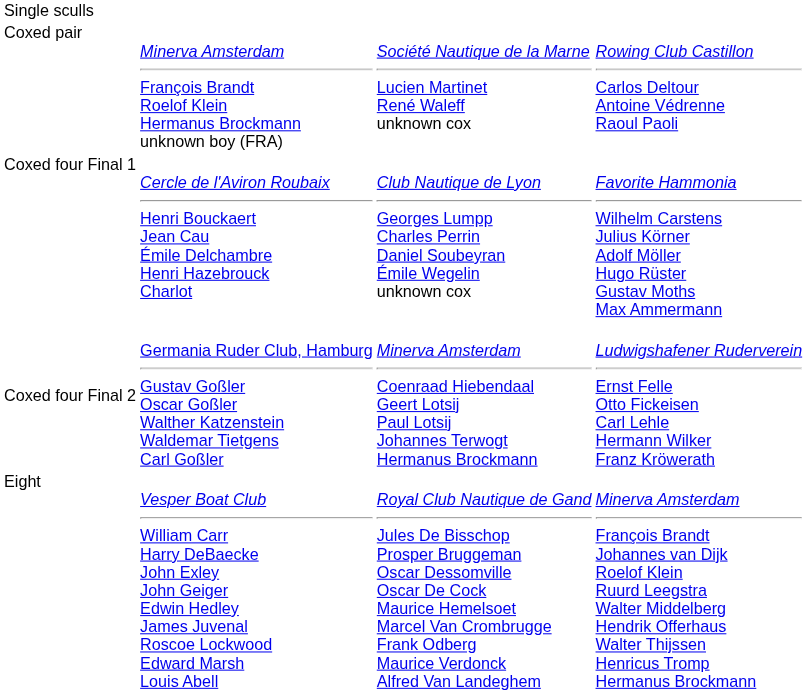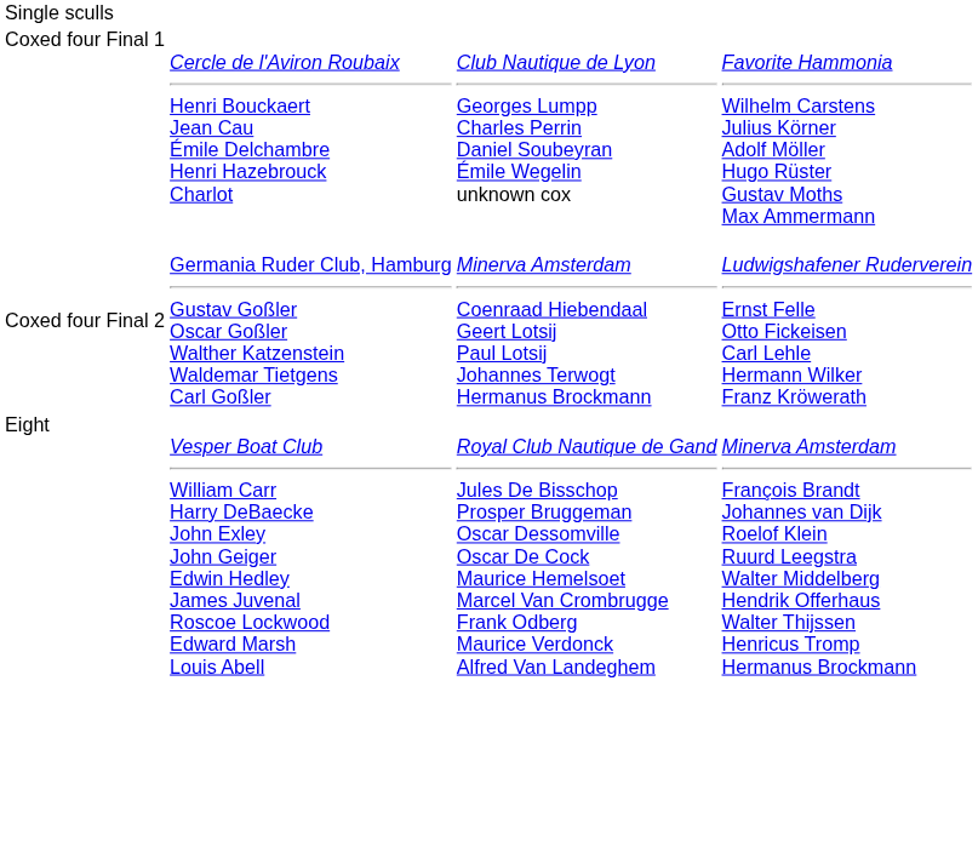 <table>
 <tr valign="top">
 <td>Single sculls<br></td>
 <td></td>
 <td></td>
 <td></td>
-</tr>
-<tr valign="top">
-<td>Coxed pair<br></td>
-<td><br> <em><a href='#'>Minerva Amsterdam</a></em><hr><a href='#'>François Brandt</a><br> <a href='#'>Roelof Klein</a><br><a href='#'>Hermanus Brockmann</a><br> unknown boy (FRA)</td>
-<td> <br> <em><a href='#'>Société Nautique de la Marne</a></em><hr><a href='#'>Lucien Martinet</a> <br> <a href='#'>René Waleff</a> <br> unknown cox</td>
-<td> <br> <em><a href='#'>Rowing Club Castillon</a></em><hr><a href='#'>Carlos Deltour</a> <br> <a href='#'>Antoine Védrenne</a> <br> <a href='#'>Raoul Paoli</a></td>
 </tr>
 <tr valign="top">
 <td>Coxed four Final 1<br></td>
 <td><br><em><a href='#'>Cercle de l'Aviron Roubaix</a></em> <hr> <a href='#'>Henri Bouckaert</a> <br> <a href='#'>Jean Cau</a> <br> <a href='#'>Émile Delchambre</a> <br> <a href='#'>Henri Hazebrouck</a> <br> <a href='#'>Charlot</a></td>
 <td> <br> <em><a href='#'>Club Nautique de Lyon</a></em> <hr> <a href='#'>Georges Lumpp</a> <br> <a href='#'>Charles Perrin</a> <br> <a href='#'>Daniel Soubeyran</a> <br> <a href='#'>Émile Wegelin</a> <br> unknown cox</td>
 <td><br> <em><a href='#'>Favorite Hammonia</a></em> <hr> <a href='#'>Wilhelm Carstens</a> <br> <a href='#'>Julius Körner</a> <br> <a href='#'>Adolf Möller</a> <br> <a href='#'>Hugo Rüster</a> <br> <a href='#'>Gustav Moths</a> <br> <a href='#'>Max Ammermann</a></td>
 </tr>
 <tr>
 <td>Coxed four Final 2<br></td>
 <td><br> <a href='#'>Germania Ruder Club, Hamburg</a> <hr> <a href='#'>Gustav Goßler</a> <br> <a href='#'>Oscar Goßler</a> <br> <a href='#'>Walther Katzenstein</a> <br> <a href='#'>Waldemar Tietgens</a> <br> <a href='#'>Carl Goßler</a></td>
 <td><br> <em><a href='#'>Minerva Amsterdam</a></em> <hr> <a href='#'>Coenraad Hiebendaal</a> <br> <a href='#'>Geert Lotsij</a> <br> <a href='#'>Paul Lotsij</a> <br> <a href='#'>Johannes Terwogt</a> <br> <a href='#'>Hermanus Brockmann</a></td>
 <td><br> <em><a href='#'>Ludwigshafener Ruderverein</a></em> <hr> <a href='#'>Ernst Felle</a> <br> <a href='#'>Otto Fickeisen</a> <br> <a href='#'>Carl Lehle</a> <br> <a href='#'>Hermann Wilker</a> <br> <a href='#'>Franz Kröwerath</a></td>
 </tr>
 <tr valign="top">
 <td>Eight<br></td>
 <td><br> <em><a href='#'>Vesper Boat Club</a></em> <hr> <a href='#'>William Carr</a> <br> <a href='#'>Harry DeBaecke</a> <br> <a href='#'>John Exley</a> <br> <a href='#'>John Geiger</a> <br> <a href='#'>Edwin Hedley</a> <br> <a href='#'>James Juvenal</a> <br> <a href='#'>Roscoe Lockwood</a> <br> <a href='#'>Edward Marsh</a> <br> <a href='#'>Louis Abell</a></td>
 <td><br> <em><a href='#'>Royal Club Nautique de Gand</a></em> <hr> <a href='#'>Jules De Bisschop</a> <br> <a href='#'>Prosper Bruggeman</a> <br> <a href='#'>Oscar Dessomville</a> <br> <a href='#'>Oscar De Cock</a> <br> <a href='#'>Maurice Hemelsoet</a> <br> <a href='#'>Marcel Van Crombrugge</a> <br> <a href='#'>Frank Odberg</a> <br> <a href='#'>Maurice Verdonck</a> <br> <a href='#'>Alfred Van Landeghem</a></td>
 <td><br> <em><a href='#'>Minerva Amsterdam</a></em> <hr> <a href='#'>François Brandt</a> <br> <a href='#'>Johannes van Dijk</a> <br> <a href='#'>Roelof Klein</a> <br> <a href='#'>Ruurd Leegstra</a> <br> <a href='#'>Walter Middelberg</a> <br> <a href='#'>Hendrik Offerhaus</a> <br> <a href='#'>Walter Thijssen</a> <br> <a href='#'>Henricus Tromp</a> <br> <a href='#'>Hermanus Brockmann</a></td>
 </tr>
 </table>
